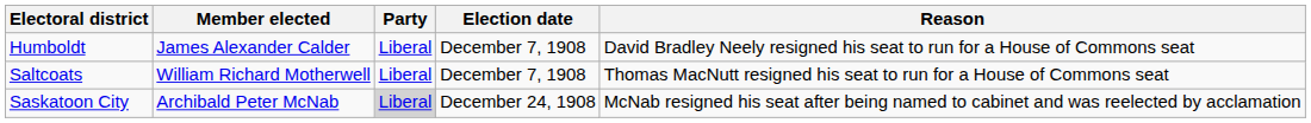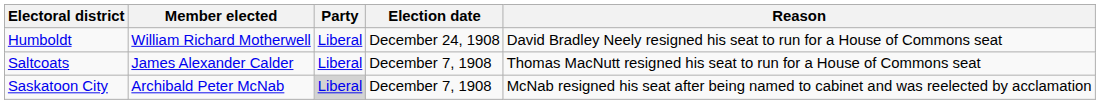 <table class="wikitable sortable">
 <tr>
 <th>Electoral district</th>
 <th>Member elected</th>
 <th>Party</th>
 <th>Election date</th>
 <th>Reason</th>
 </tr>
 <tr>
 <td><a href='#'>Humboldt</a></td>
-<td><a href='#'>James Alexander Calder</a></td>
+<td><a href='#'>William Richard Motherwell</a></td>
 <td><a href='#'>Liberal</a></td>
-<td>December 7, 1908</td>
+<td>December 24, 1908</td>
 <td>David Bradley Neely resigned his seat to run for a House of Commons seat</td>
 </tr>
 <tr>
 <td><a href='#'>Saltcoats</a></td>
-<td><a href='#'>William Richard Motherwell</a></td>
+<td><a href='#'>James Alexander Calder</a></td>
 <td><a href='#'>Liberal</a></td>
 <td>December 7, 1908</td>
 <td>Thomas MacNutt resigned his seat to run for a House of Commons seat</td>
 </tr>
 <tr>
 <td><a href='#'>Saskatoon City</a></td>
 <td><a href='#'>Archibald Peter McNab</a></td>
 <td style="background: lightgrey;"><a href='#'>Liberal</a></td>
-<td>December 24, 1908</td>
+<td>December 7, 1908</td>
 <td>McNab resigned his seat after being named to cabinet and was reelected by acclamation</td>
 </tr>
 </table>
